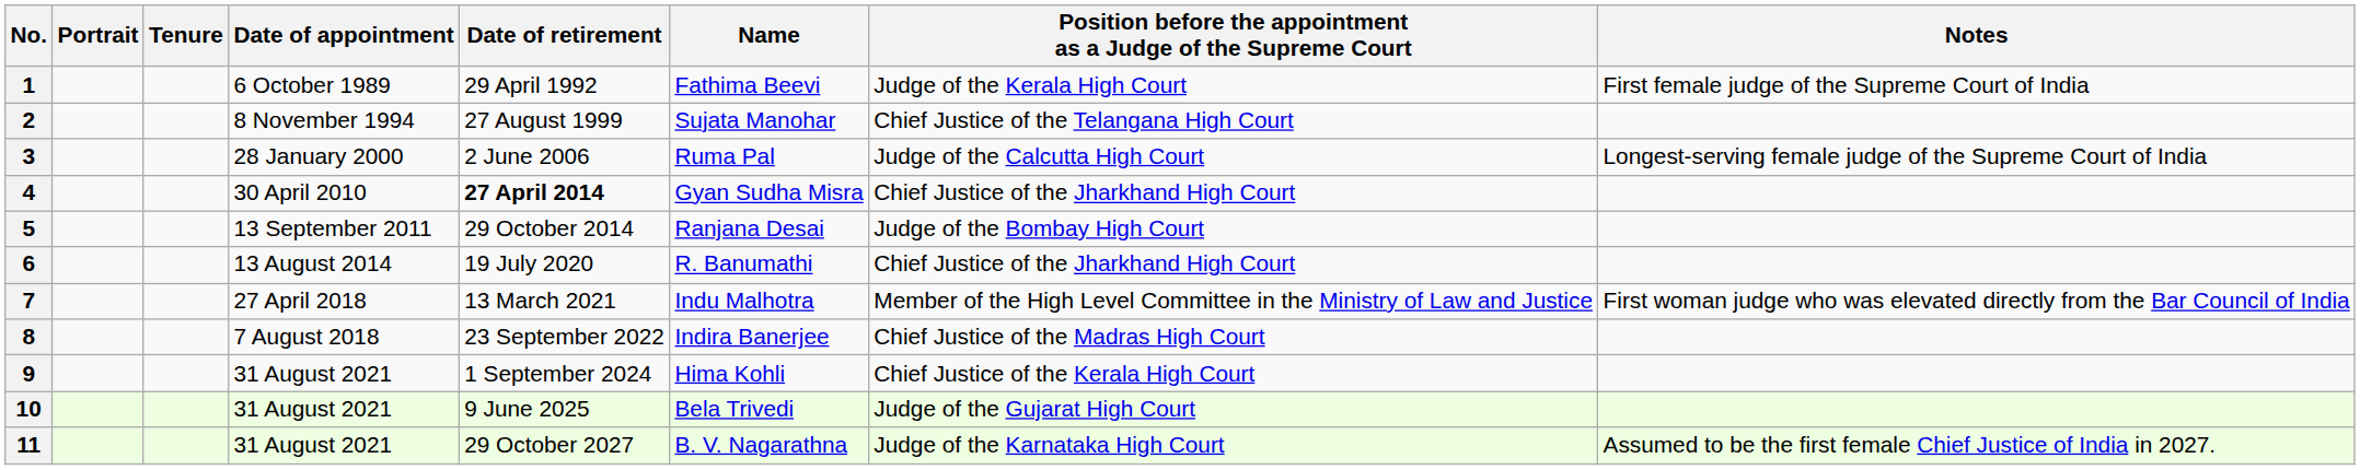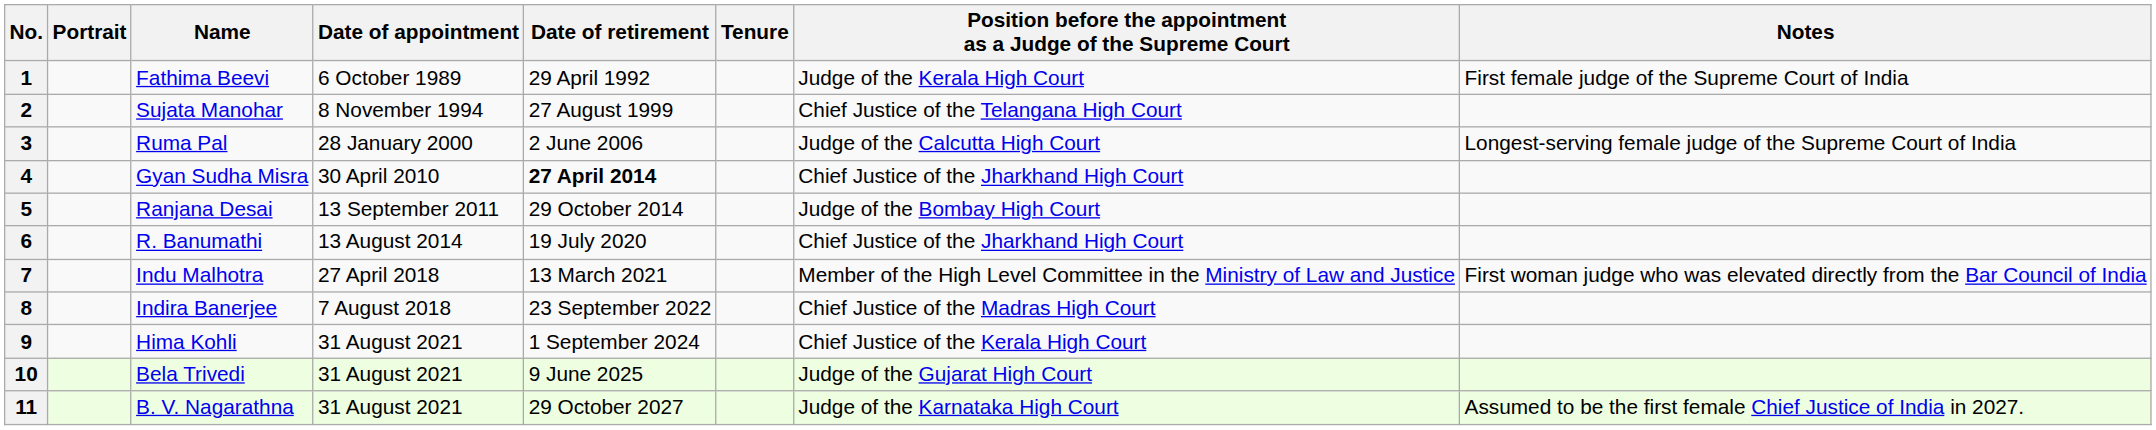 <table class="wikitable sortable">
 <tr>
 <th scope="col">No.</th>
 <th>Portrait</th>
-<th>Tenure</th>
+<th scope="col">Name</th>
 <th scope="col">Date of appointment</th>
 <th scope="col">Date of retirement</th>
-<th scope="col">Name</th>
+<th>Tenure</th>
 <th>Position before the appointment<br>as a Judge of the Supreme Court</th>
 <th>Notes</th>
 </tr>
 <tr>
 <th>1</th>
 <td></td>
-<td></td>
+<td><a href='#'>Fathima Beevi</a></td>
 <td>6 October 1989</td>
 <td>29 April 1992</td>
-<td><a href='#'>Fathima Beevi</a></td>
+<td></td>
 <td>Judge of the <a href='#'>Kerala High Court</a></td>
 <td>First female judge of the Supreme Court of India</td>
 </tr>
 <tr>
 <th>2</th>
 <td></td>
-<td></td>
+<td><a href='#'>Sujata Manohar</a></td>
 <td>8 November 1994</td>
 <td>27 August 1999</td>
-<td><a href='#'>Sujata Manohar</a></td>
+<td></td>
 <td>Chief Justice of the <a href='#'>Telangana High Court</a></td>
 <td></td>
 </tr>
 <tr>
 <th>3</th>
 <td></td>
-<td></td>
+<td><a href='#'>Ruma Pal</a></td>
 <td>28 January 2000</td>
 <td>2 June 2006</td>
-<td><a href='#'>Ruma Pal</a></td>
+<td></td>
 <td>Judge of the <a href='#'>Calcutta High Court</a></td>
 <td>Longest-serving female judge of the Supreme Court of India</td>
 </tr>
 <tr>
 <th>4</th>
 <td></td>
-<td></td>
+<td><a href='#'>Gyan Sudha Misra</a></td>
 <td>30 April 2010</td>
 <td><strong>27 April 2014</strong></td>
-<td><a href='#'>Gyan Sudha Misra</a></td>
+<td></td>
 <td>Chief Justice of the <a href='#'>Jharkhand High Court</a></td>
 <td></td>
 </tr>
 <tr>
 <th>5</th>
 <td></td>
-<td></td>
+<td><a href='#'>Ranjana Desai</a></td>
 <td>13 September 2011</td>
 <td>29 October 2014</td>
-<td><a href='#'>Ranjana Desai</a></td>
+<td></td>
 <td>Judge of the <a href='#'>Bombay High Court</a></td>
 <td></td>
 </tr>
 <tr>
 <th>6</th>
 <td></td>
-<td></td>
+<td><a href='#'>R. Banumathi</a></td>
 <td>13 August 2014</td>
 <td>19 July 2020</td>
-<td><a href='#'>R. Banumathi</a></td>
+<td></td>
 <td>Chief Justice of the <a href='#'>Jharkhand High Court</a></td>
 <td></td>
 </tr>
 <tr>
 <th>7</th>
 <td></td>
-<td></td>
+<td><a href='#'>Indu Malhotra</a></td>
 <td>27 April 2018</td>
 <td>13 March 2021</td>
-<td><a href='#'>Indu Malhotra</a></td>
+<td></td>
 <td>Member of the High Level Committee in the <a href='#'>Ministry of Law and Justice</a></td>
 <td>First woman judge who was elevated directly from the <a href='#'>Bar Council of India</a></td>
 </tr>
 <tr>
 <th>8</th>
 <td></td>
-<td></td>
+<td><a href='#'>Indira Banerjee</a></td>
 <td>7 August 2018</td>
 <td>23 September 2022</td>
-<td><a href='#'>Indira Banerjee</a></td>
+<td></td>
 <td>Chief Justice of the <a href='#'>Madras High Court</a></td>
 <td></td>
 </tr>
 <tr>
 <th>9</th>
 <td></td>
-<td></td>
+<td><a href='#'>Hima Kohli</a></td>
 <td>31 August 2021</td>
 <td>1 September 2024</td>
-<td><a href='#'>Hima Kohli</a></td>
+<td></td>
 <td>Chief Justice of the <a href='#'>Kerala High Court</a></td>
 <td></td>
 </tr>
 <tr scope=row style="background:#EEFFE1">
 <th>10</th>
 <td></td>
-<td></td>
+<td><a href='#'>Bela Trivedi</a></td>
 <td>31 August 2021</td>
 <td>9 June 2025</td>
-<td><a href='#'>Bela Trivedi</a></td>
+<td></td>
 <td>Judge of the <a href='#'>Gujarat High Court</a></td>
 <td></td>
 </tr>
 <tr scope=row style="background:#EEFFE1">
 <th>11</th>
 <td></td>
-<td></td>
+<td><a href='#'>B. V. Nagarathna</a></td>
 <td>31 August 2021</td>
 <td>29 October 2027</td>
-<td><a href='#'>B. V. Nagarathna</a></td>
+<td></td>
 <td>Judge of the <a href='#'>Karnataka High Court</a></td>
 <td>Assumed to be the first female <a href='#'>Chief Justice of India</a> in 2027.</td>
 </tr>
 </table>
